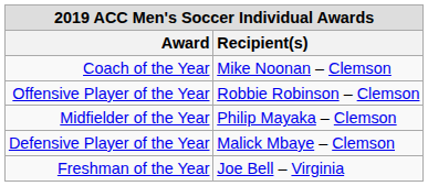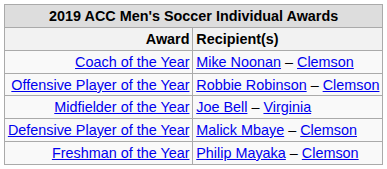 <table class="wikitable" style="white-space:nowrap; font-size:90%;">
 <tr>
 <td colspan="7" style="text-align:center; background:#ddd;"><strong>2019 ACC Men's Soccer Individual Awards</strong></td>
 </tr>
 <tr>
 <th style="text-align:right;">Award</th>
 <th style="text-align:left;">Recipient(s)</th>
 </tr>
 <tr>
 <td style="text-align:right;"><a href='#'>Coach of the Year</a></td>
 <td style="text-align:left;"><a href='#'>Mike Noonan</a> – <a href='#'>Clemson</a></td>
 </tr>
 <tr>
 <td style="text-align:right;"><a href='#'>Offensive Player of the Year</a></td>
 <td style="text-align:left;"><a href='#'>Robbie Robinson</a> – <a href='#'>Clemson</a></td>
 </tr>
 <tr>
 <td style="text-align:right;"><a href='#'>Midfielder of the Year</a></td>
-<td style="text-align:left;"><a href='#'>Philip Mayaka</a> – <a href='#'>Clemson</a></td>
+<td style="text-align:left;"><a href='#'>Joe Bell</a> – <a href='#'>Virginia</a></td>
 </tr>
 <tr>
 <td style="text-align:right;"><a href='#'>Defensive Player of the Year</a></td>
 <td style="text-align:left;"><a href='#'>Malick Mbaye</a> – <a href='#'>Clemson</a></td>
 </tr>
 <tr>
 <td style="text-align:right;"><a href='#'>Freshman of the Year</a></td>
-<td style="text-align:left;"><a href='#'>Joe Bell</a> – <a href='#'>Virginia</a></td>
+<td style="text-align:left;"><a href='#'>Philip Mayaka</a> – <a href='#'>Clemson</a></td>
 </tr>
 </table>
